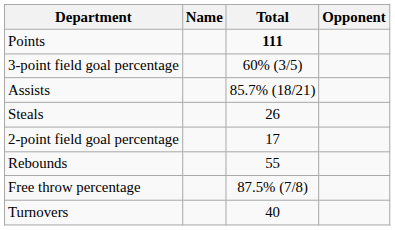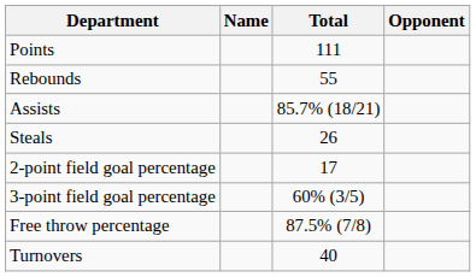 <table class="wikitable" style="font-size: 90%;">
 <tr>
 <th>Department</th>
 <th>Name</th>
 <th>Total</th>
 <th>Opponent</th>
 </tr>
 <tr>
 <td>Points</td>
 <td></td>
-<td align=center><strong>111</strong></td>
+<td align=center>111</td>
 <td></td>
 </tr>
 <tr>
-<td>3-point field goal percentage</td>
+<td>Rebounds</td>
 <td></td>
-<td align=center>60% (3/5)</td>
+<td align=center>55</td>
 <td></td>
 </tr>
 <tr>
 <td>Assists</td>
 <td></td>
 <td align=center>85.7% (18/21)</td>
 <td></td>
 </tr>
 <tr>
 <td>Steals</td>
 <td></td>
 <td align=center>26</td>
 <td></td>
 </tr>
 <tr>
 <td>2-point field goal percentage</td>
 <td></td>
 <td align=center>17</td>
 <td></td>
 </tr>
 <tr>
-<td>Rebounds</td>
+<td>3-point field goal percentage</td>
 <td></td>
-<td align=center>55</td>
+<td align=center>60% (3/5)</td>
 <td></td>
 </tr>
 <tr>
 <td>Free throw percentage</td>
 <td></td>
 <td align=center>87.5% (7/8)</td>
 <td></td>
 </tr>
 <tr>
 <td>Turnovers</td>
 <td></td>
 <td align=center>40</td>
 <td></td>
 </tr>
 </table>
